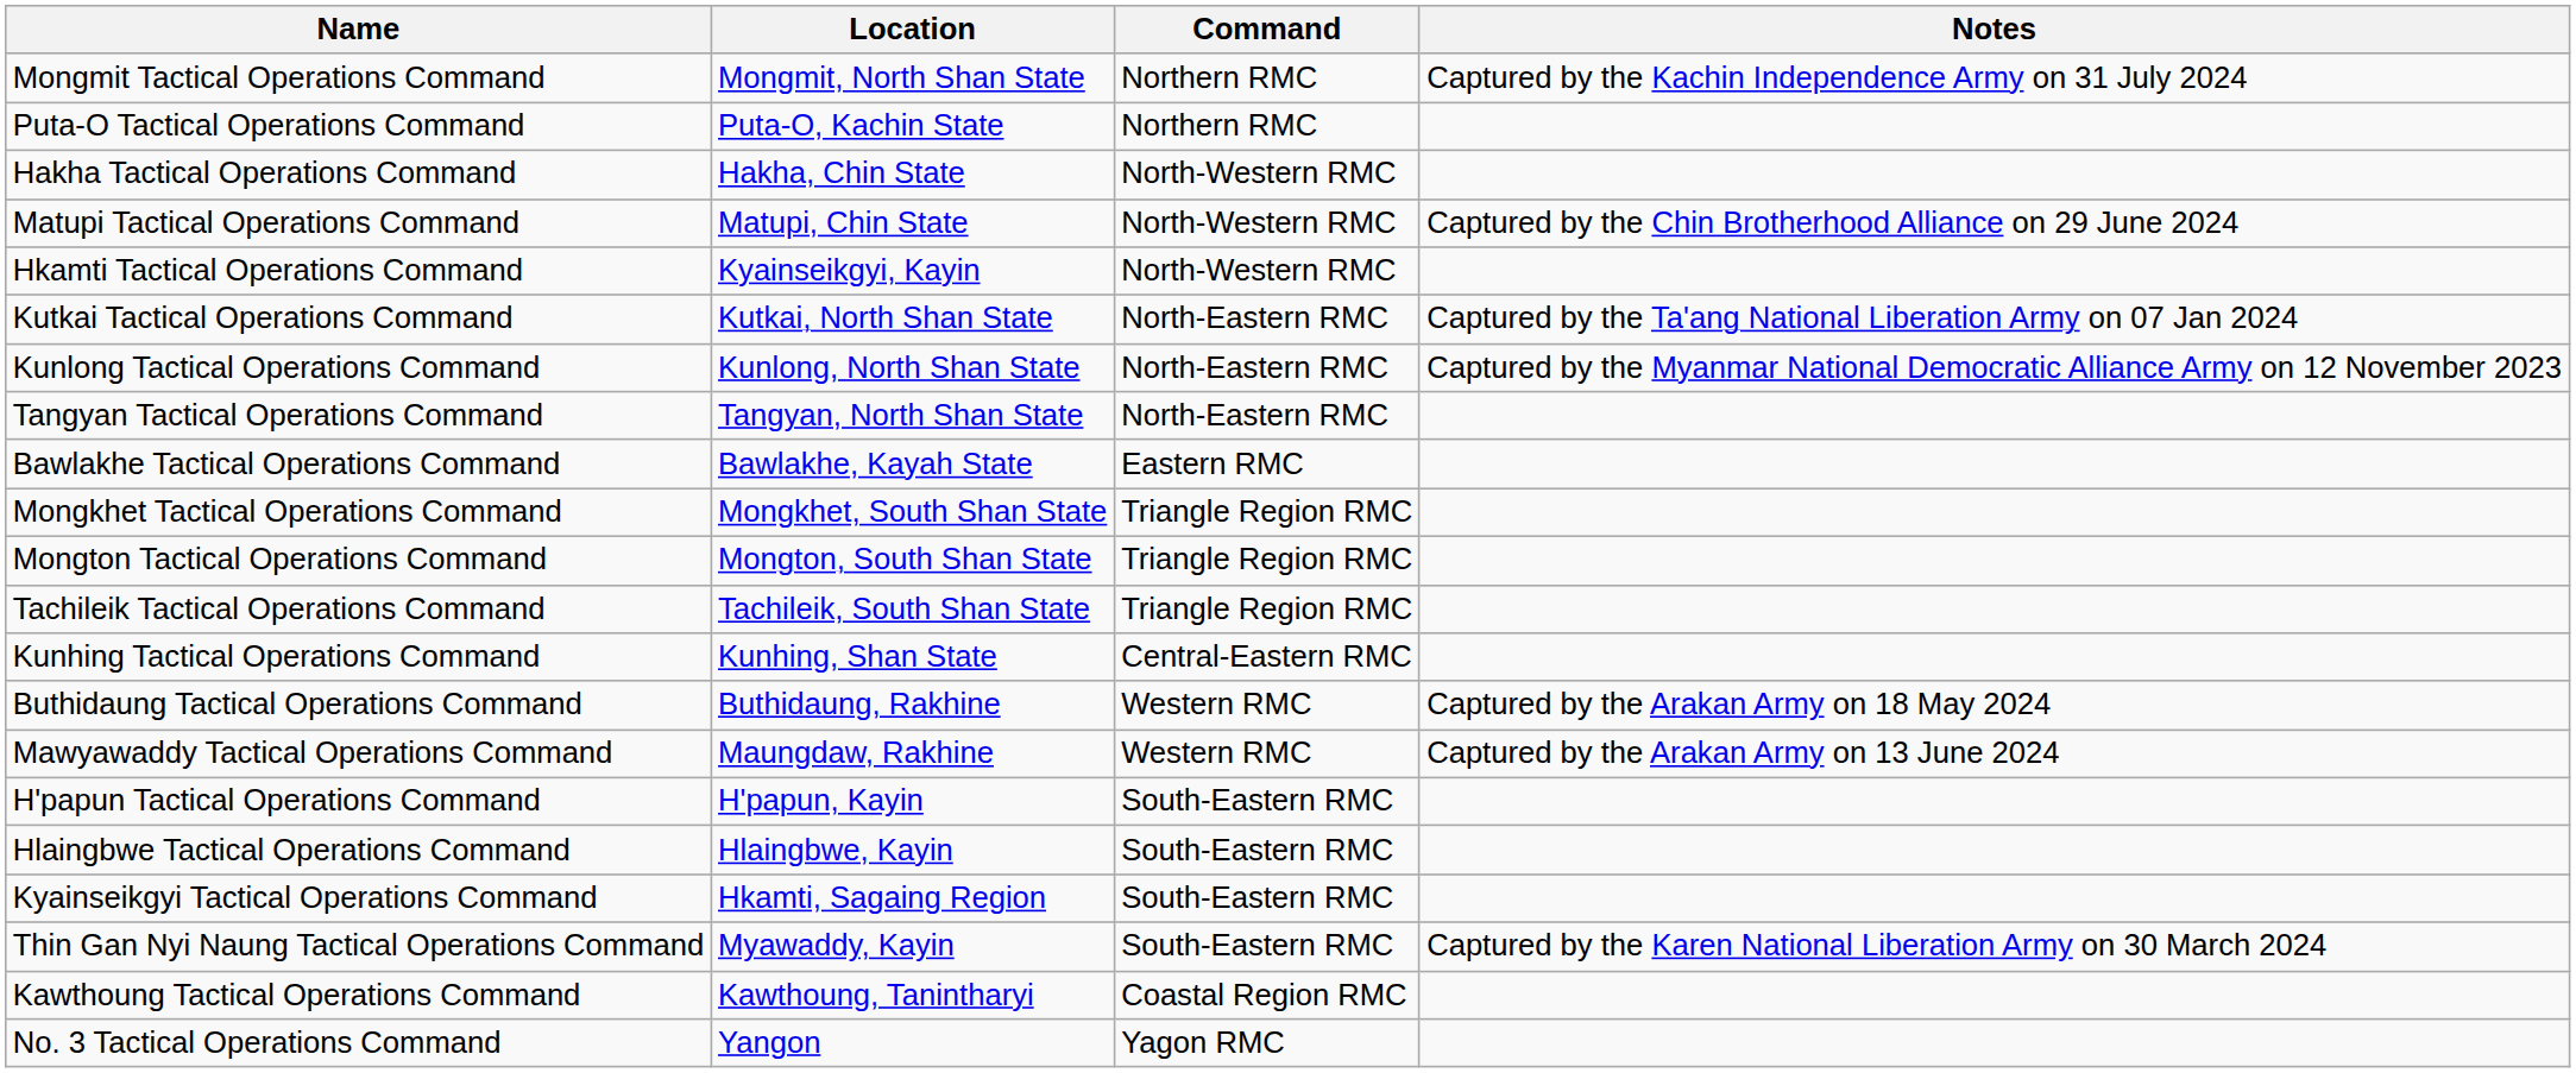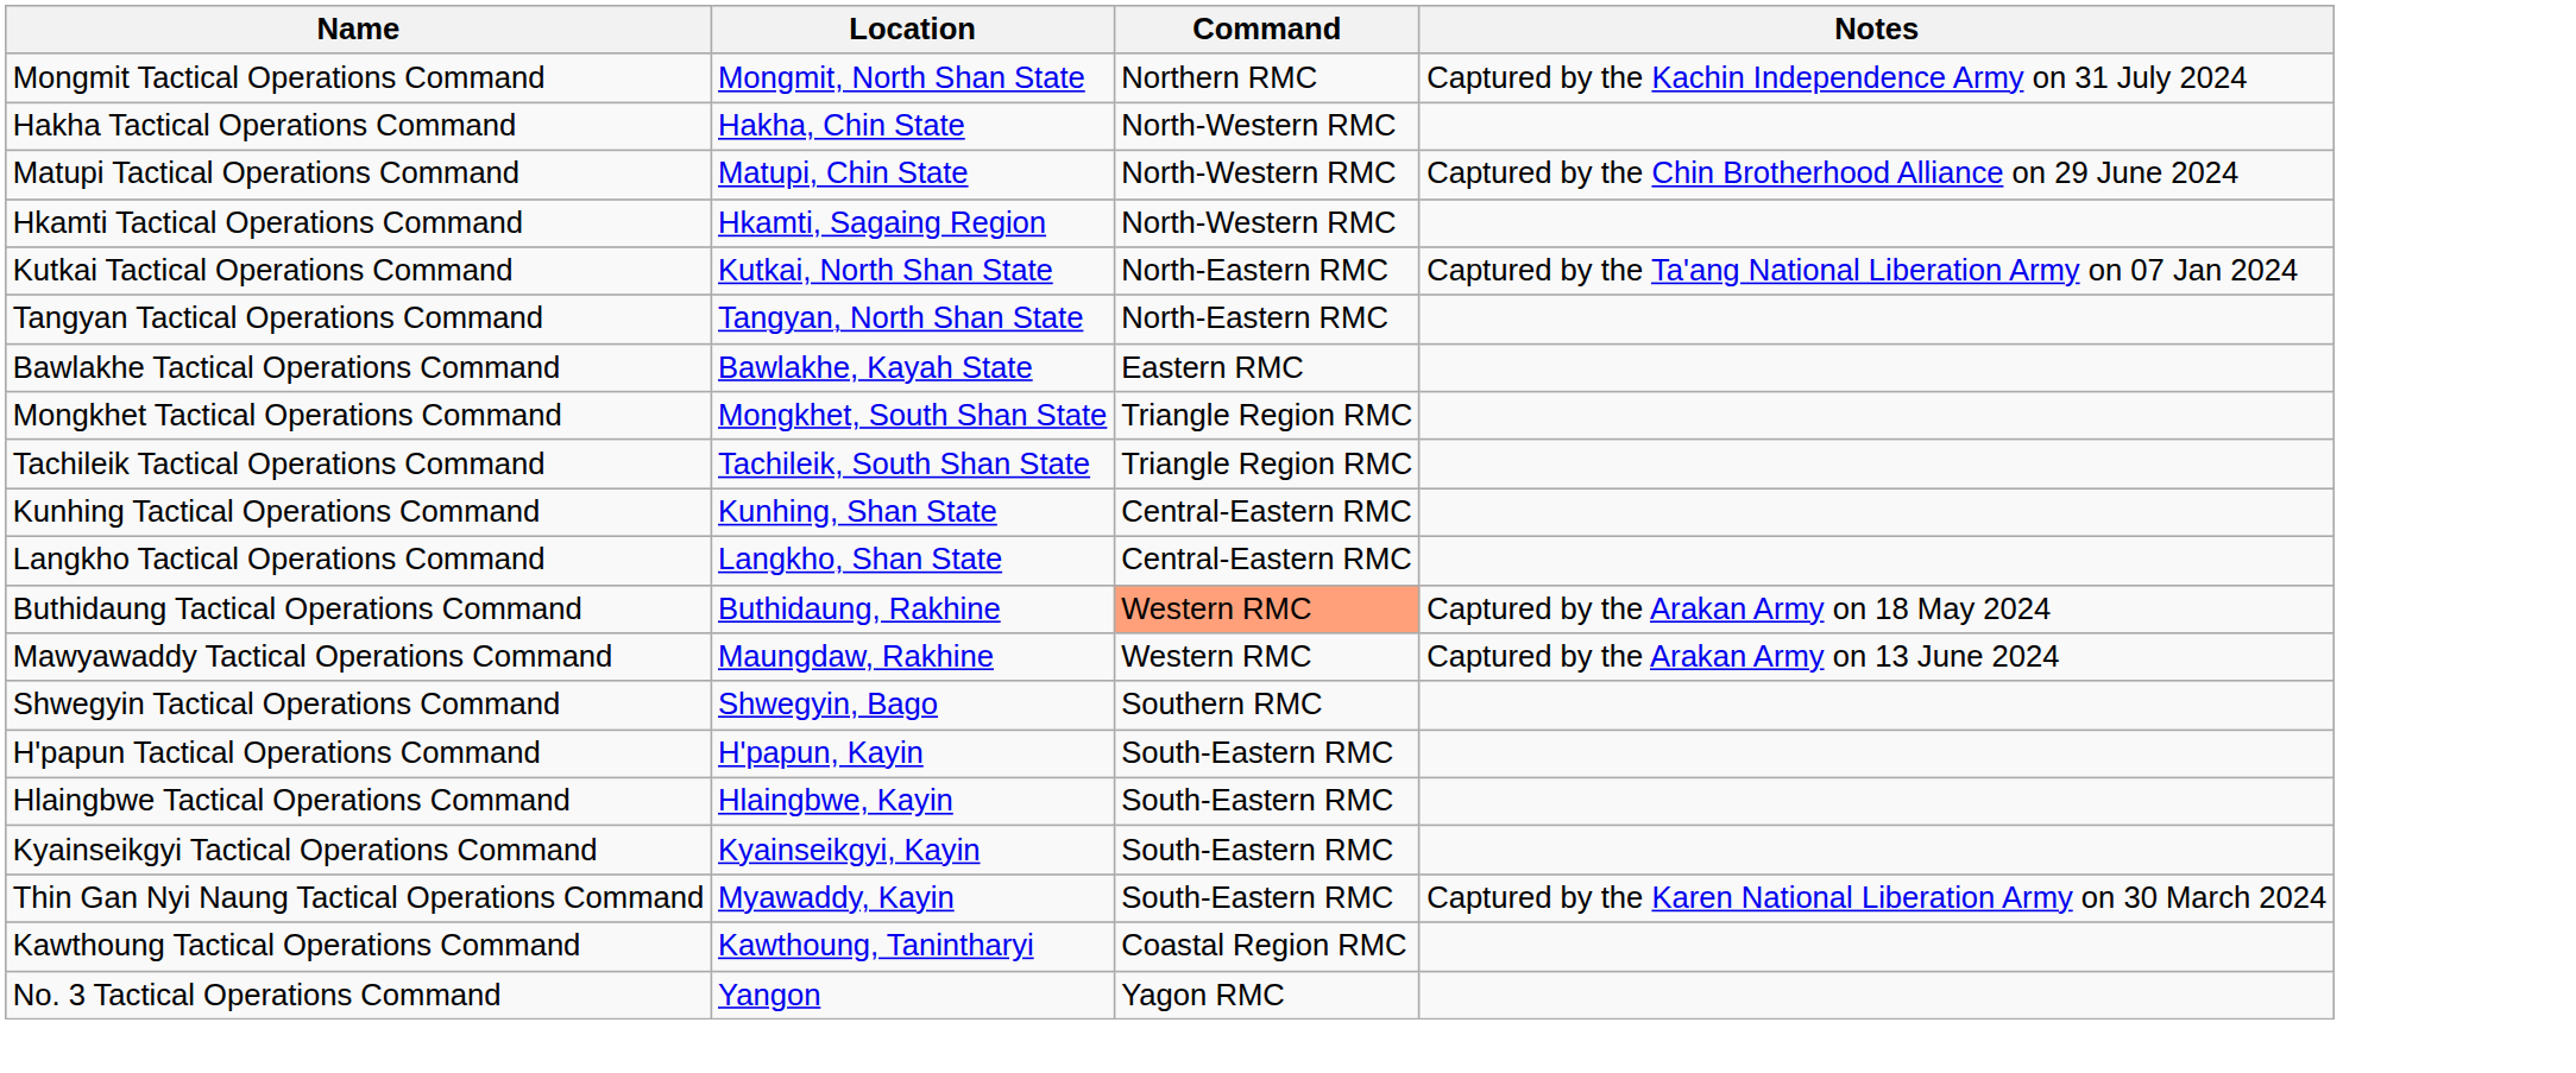 <table class="wikitable">
 <tr>
 <th>Name</th>
 <th>Location</th>
 <th>Command</th>
 <th>Notes</th>
 </tr>
 <tr>
 <td>Mongmit Tactical Operations Command</td>
 <td><a href='#'>Mongmit, North Shan State</a></td>
 <td>Northern RMC</td>
 <td>Captured by the <a href='#'>Kachin Independence Army</a> on 31 July 2024</td>
-</tr>
-<tr>
-<td>Puta-O Tactical Operations Command</td>
-<td><a href='#'>Puta-O, Kachin State</a></td>
-<td>Northern RMC</td>
-<td></td>
 </tr>
 <tr>
 <td>Hakha Tactical Operations Command</td>
 <td><a href='#'>Hakha, Chin State</a></td>
 <td>North-Western RMC</td>
 <td></td>
 </tr>
 <tr>
 <td>Matupi Tactical Operations Command</td>
 <td><a href='#'>Matupi, Chin State</a></td>
 <td>North-Western RMC</td>
 <td>Captured by the <a href='#'>Chin Brotherhood Alliance</a> on 29 June 2024</td>
 </tr>
 <tr>
 <td>Hkamti Tactical Operations Command</td>
-<td><a href='#'>Kyainseikgyi, Kayin</a></td>
+<td><a href='#'>Hkamti, Sagaing Region</a></td>
 <td>North-Western RMC</td>
 <td></td>
 </tr>
 <tr>
 <td>Kutkai Tactical Operations Command</td>
 <td><a href='#'>Kutkai, North Shan State</a></td>
 <td>North-Eastern RMC</td>
 <td>Captured by the <a href='#'>Ta'ang National Liberation Army</a> on 07 Jan 2024</td>
-</tr>
-<tr>
-<td>Kunlong Tactical Operations Command</td>
-<td><a href='#'>Kunlong, North Shan State</a></td>
-<td>North-Eastern RMC</td>
-<td>Captured by the <a href='#'>Myanmar National Democratic Alliance Army</a> on 12 November 2023</td>
 </tr>
 <tr>
 <td>Tangyan Tactical Operations Command</td>
 <td><a href='#'>Tangyan, North Shan State</a></td>
 <td>North-Eastern RMC</td>
 <td></td>
 </tr>
 <tr>
 <td>Bawlakhe Tactical Operations Command</td>
 <td><a href='#'>Bawlakhe, Kayah State</a></td>
 <td>Eastern RMC</td>
 <td></td>
 </tr>
 <tr>
 <td>Mongkhet Tactical Operations Command</td>
 <td><a href='#'>Mongkhet, South Shan State</a></td>
 <td>Triangle Region RMC</td>
 <td></td>
 </tr>
 <tr>
-<td>Mongton Tactical Operations Command</td>
-<td><a href='#'>Mongton, South Shan State</a></td>
-<td>Triangle Region RMC</td>
-<td></td>
-</tr>
-<tr>
 <td>Tachileik Tactical Operations Command</td>
 <td><a href='#'>Tachileik, South Shan State</a></td>
 <td>Triangle Region RMC</td>
 <td></td>
 </tr>
 <tr>
 <td>Kunhing Tactical Operations Command</td>
 <td><a href='#'>Kunhing, Shan State</a></td>
 <td>Central-Eastern RMC</td>
 <td></td>
 </tr>
 <tr>
+<td>Langkho Tactical Operations Command</td>
+<td><a href='#'>Langkho, Shan State</a></td>
+<td>Central-Eastern RMC</td>
+<td></td>
+</tr>
+<tr>
 <td>Buthidaung Tactical Operations Command</td>
 <td><a href='#'>Buthidaung, Rakhine</a></td>
-<td>Western RMC</td>
+<td style="background: lightsalmon;">Western RMC</td>
 <td>Captured by the <a href='#'>Arakan Army</a> on 18 May 2024</td>
 </tr>
 <tr>
 <td>Mawyawaddy Tactical Operations Command</td>
 <td><a href='#'>Maungdaw, Rakhine</a></td>
 <td>Western RMC</td>
 <td>Captured by the <a href='#'>Arakan Army</a> on 13 June 2024</td>
+</tr>
+<tr>
+<td>Shwegyin Tactical Operations Command</td>
+<td><a href='#'>Shwegyin, Bago</a></td>
+<td>Southern RMC</td>
+<td></td>
 </tr>
 <tr>
 <td>H'papun Tactical Operations Command</td>
 <td><a href='#'>H'papun, Kayin</a></td>
 <td>South-Eastern RMC</td>
 <td></td>
 </tr>
 <tr>
 <td>Hlaingbwe Tactical Operations Command</td>
 <td><a href='#'>Hlaingbwe, Kayin</a></td>
 <td>South-Eastern RMC</td>
 <td></td>
 </tr>
 <tr>
 <td>Kyainseikgyi Tactical Operations Command</td>
-<td><a href='#'>Hkamti, Sagaing Region</a></td>
+<td><a href='#'>Kyainseikgyi, Kayin</a></td>
 <td>South-Eastern RMC</td>
 <td></td>
 </tr>
 <tr>
 <td>Thin Gan Nyi Naung Tactical Operations Command</td>
 <td><a href='#'>Myawaddy, Kayin</a></td>
 <td>South-Eastern RMC</td>
 <td>Captured by the <a href='#'>Karen National Liberation Army</a> on 30 March 2024</td>
 </tr>
 <tr>
 <td>Kawthoung Tactical Operations Command</td>
 <td><a href='#'>Kawthoung, Tanintharyi</a></td>
 <td>Coastal Region RMC</td>
 <td></td>
 </tr>
 <tr>
 <td>No. 3 Tactical Operations Command</td>
 <td><a href='#'>Yangon</a></td>
 <td>Yagon RMC</td>
 <td></td>
 </tr>
 </table>
